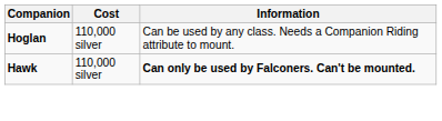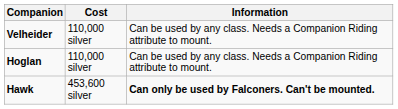 <table class="wikitable">
 <tr>
 <th>Companion</th>
 <th>Cost</th>
 <th>Information</th>
+</tr>
+<tr>
+<td><strong>Velheider</strong></td>
+<td>110,000 silver</td>
+<td>Can be used by any class. Needs a Companion Riding attribute to mount.</td>
 </tr>
 <tr>
 <td><strong>Hoglan</strong></td>
 <td>110,000 silver</td>
 <td>Can be used by any class. Needs a Companion Riding attribute to mount.</td>
 </tr>
 <tr>
 <td><strong>Hawk</strong></td>
-<td>110,000 silver</td>
+<td>453,600 silver</td>
 <td><strong>Can only be used by Falconers. Can't be mounted.</strong></td>
 </tr>
 </table>
